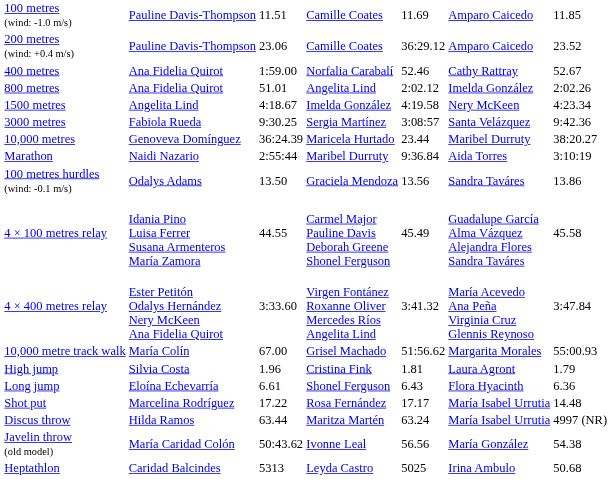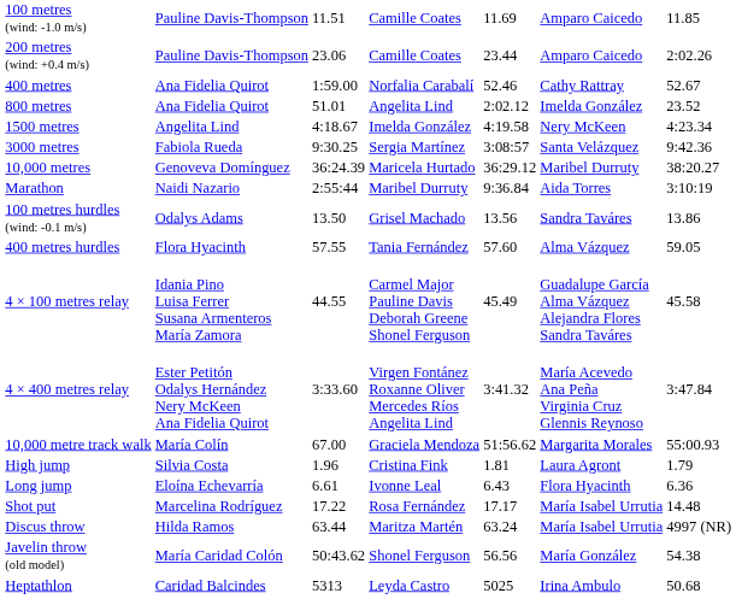 <table>
 <tr>
 <td><a href='#'>100 metres</a><br><small>(wind: -1.0 m/s)</small></td>
 <td><a href='#'>Pauline Davis-Thompson</a><br> </td>
 <td>11.51</td>
 <td><a href='#'>Camille Coates</a><br> </td>
 <td>11.69</td>
 <td><a href='#'>Amparo Caicedo</a><br> </td>
 <td>11.85</td>
 </tr>
 <tr>
 <td><a href='#'>200 metres</a><br><small>(wind: +0.4 m/s)</small></td>
 <td><a href='#'>Pauline Davis-Thompson</a><br> </td>
 <td>23.06</td>
 <td><a href='#'>Camille Coates</a><br> </td>
-<td>36:29.12</td>
+<td>23.44</td>
 <td><a href='#'>Amparo Caicedo</a><br> </td>
-<td>23.52</td>
+<td>2:02.26</td>
 </tr>
 <tr>
 <td><a href='#'>400 metres</a></td>
 <td><a href='#'>Ana Fidelia Quirot</a><br> </td>
 <td>1:59.00 </td>
 <td><a href='#'>Norfalia Carabalí</a><br> </td>
 <td>52.46</td>
 <td><a href='#'>Cathy Rattray</a><br> </td>
 <td>52.67</td>
 </tr>
 <tr>
 <td><a href='#'>800 metres</a></td>
 <td><a href='#'>Ana Fidelia Quirot</a><br> </td>
 <td>51.01</td>
 <td><a href='#'>Angelita Lind</a><br> </td>
 <td>2:02.12</td>
 <td><a href='#'>Imelda González</a><br> </td>
-<td>2:02.26</td>
+<td>23.52</td>
 </tr>
 <tr>
 <td><a href='#'>1500 metres</a></td>
 <td><a href='#'>Angelita Lind</a><br> </td>
 <td>4:18.67</td>
 <td><a href='#'>Imelda González</a><br> </td>
 <td>4:19.58</td>
 <td><a href='#'>Nery McKeen</a><br> </td>
 <td>4:23.34</td>
 </tr>
 <tr>
 <td><a href='#'>3000 metres</a></td>
 <td><a href='#'>Fabiola Rueda</a><br> </td>
 <td>9:30.25 </td>
 <td><a href='#'>Sergia Martínez</a><br> </td>
 <td>3:08:57</td>
 <td><a href='#'>Santa Velázquez</a><br> </td>
 <td>9:42.36</td>
 </tr>
 <tr>
 <td><a href='#'>10,000 metres</a></td>
 <td><a href='#'>Genoveva Domínguez</a><br> </td>
 <td>36:24.39 </td>
 <td><a href='#'>Maricela Hurtado</a><br> </td>
-<td>23.44</td>
+<td>36:29.12</td>
 <td><a href='#'>Maribel Durruty</a><br> </td>
 <td>38:20.27</td>
 </tr>
 <tr>
 <td><a href='#'>Marathon</a></td>
 <td><a href='#'>Naidi Nazario</a><br> </td>
 <td>2:55:44 </td>
 <td><a href='#'>Maribel Durruty</a><br> </td>
 <td>9:36.84</td>
 <td><a href='#'>Aida Torres</a><br> </td>
 <td>3:10:19</td>
 </tr>
 <tr>
 <td><a href='#'>100 metres hurdles</a><br><small>(wind: -0.1 m/s)</small></td>
 <td><a href='#'>Odalys Adams</a><br> </td>
 <td>13.50</td>
-<td><a href='#'>Graciela Mendoza</a><br> </td>
+<td><a href='#'>Grisel Machado</a><br> </td>
 <td>13.56</td>
 <td><a href='#'>Sandra Taváres</a><br> </td>
 <td>13.86</td>
+</tr>
+<tr>
+<td><a href='#'>400 metres hurdles</a></td>
+<td><a href='#'>Flora Hyacinth</a><br> </td>
+<td>57.55 </td>
+<td><a href='#'>Tania Fernández</a><br> </td>
+<td>57.60</td>
+<td><a href='#'>Alma Vázquez</a><br> </td>
+<td>59.05</td>
 </tr>
 <tr>
 <td><a href='#'>4 × 100 metres relay</a></td>
 <td><br><a href='#'>Idania Pino</a><br><a href='#'>Luisa Ferrer</a><br><a href='#'>Susana Armenteros</a><br><a href='#'>María Zamora</a></td>
 <td>44.55</td>
 <td><br><a href='#'>Carmel Major</a><br><a href='#'>Pauline Davis</a><br><a href='#'>Deborah Greene</a><br><a href='#'>Shonel Ferguson</a></td>
 <td>45.49</td>
 <td><br><a href='#'>Guadalupe García</a><br><a href='#'>Alma Vázquez</a><br><a href='#'>Alejandra Flores</a><br><a href='#'>Sandra Taváres</a></td>
 <td>45.58</td>
 </tr>
 <tr>
 <td><a href='#'>4 × 400 metres relay</a></td>
 <td><br><a href='#'>Ester Petitón</a><br><a href='#'>Odalys Hernández</a><br><a href='#'>Nery McKeen</a><br><a href='#'>Ana Fidelia Quirot</a></td>
 <td>3:33.60</td>
 <td><br><a href='#'>Virgen Fontánez</a><br><a href='#'>Roxanne Oliver</a><br><a href='#'>Mercedes Ríos</a><br><a href='#'>Angelita Lind</a></td>
 <td>3:41.32</td>
 <td><br><a href='#'>María Acevedo</a><br><a href='#'>Ana Peña</a><br><a href='#'>Virginia Cruz</a><br><a href='#'>Glennis Reynoso</a></td>
 <td>3:47.84</td>
 </tr>
 <tr>
 <td><a href='#'>10,000 metre track walk</a></td>
 <td><a href='#'>María Colín</a><br> </td>
 <td>67.00 </td>
-<td><a href='#'>Grisel Machado</a><br> </td>
+<td><a href='#'>Graciela Mendoza</a><br> </td>
 <td>51:56.62</td>
 <td><a href='#'>Margarita Morales</a><br> </td>
 <td>55:00.93</td>
 </tr>
 <tr>
 <td><a href='#'>High jump</a></td>
 <td><a href='#'>Silvia Costa</a><br> </td>
 <td>1.96 </td>
 <td><a href='#'>Cristina Fink</a><br> </td>
 <td>1.81</td>
 <td><a href='#'>Laura Agront</a><br> </td>
 <td>1.79</td>
 </tr>
 <tr>
 <td><a href='#'>Long jump</a></td>
 <td><a href='#'>Eloína Echevarría</a><br> </td>
 <td>6.61 </td>
-<td><a href='#'>Shonel Ferguson</a><br> </td>
+<td><a href='#'>Ivonne Leal</a><br> </td>
 <td>6.43</td>
 <td><a href='#'>Flora Hyacinth</a><br> </td>
 <td>6.36</td>
 </tr>
 <tr>
 <td><a href='#'>Shot put</a></td>
 <td><a href='#'>Marcelina Rodríguez</a><br> </td>
 <td>17.22</td>
 <td><a href='#'>Rosa Fernández</a><br> </td>
 <td>17.17</td>
 <td><a href='#'>María Isabel Urrutia</a><br> </td>
 <td>14.48</td>
 </tr>
 <tr>
 <td><a href='#'>Discus throw</a></td>
 <td><a href='#'>Hilda Ramos</a><br> </td>
 <td>63.44</td>
 <td><a href='#'>Maritza Martén</a><br> </td>
 <td>63.24</td>
 <td><a href='#'>María Isabel Urrutia</a><br> </td>
 <td>4997 (NR)</td>
 </tr>
 <tr>
 <td><a href='#'>Javelin throw</a><br><small>(old model)</small></td>
 <td><a href='#'>María Caridad Colón</a><br> </td>
 <td>50:43.62 </td>
-<td><a href='#'>Ivonne Leal</a><br> </td>
+<td><a href='#'>Shonel Ferguson</a><br> </td>
 <td>56.56</td>
 <td><a href='#'>María González</a><br> </td>
 <td>54.38</td>
 </tr>
 <tr>
 <td><a href='#'>Heptathlon</a></td>
 <td><a href='#'>Caridad Balcindes</a><br> </td>
 <td>5313</td>
 <td><a href='#'>Leyda Castro</a><br> </td>
 <td>5025</td>
 <td><a href='#'>Irina Ambulo</a><br> </td>
 <td>50.68</td>
 </tr>
 </table>
